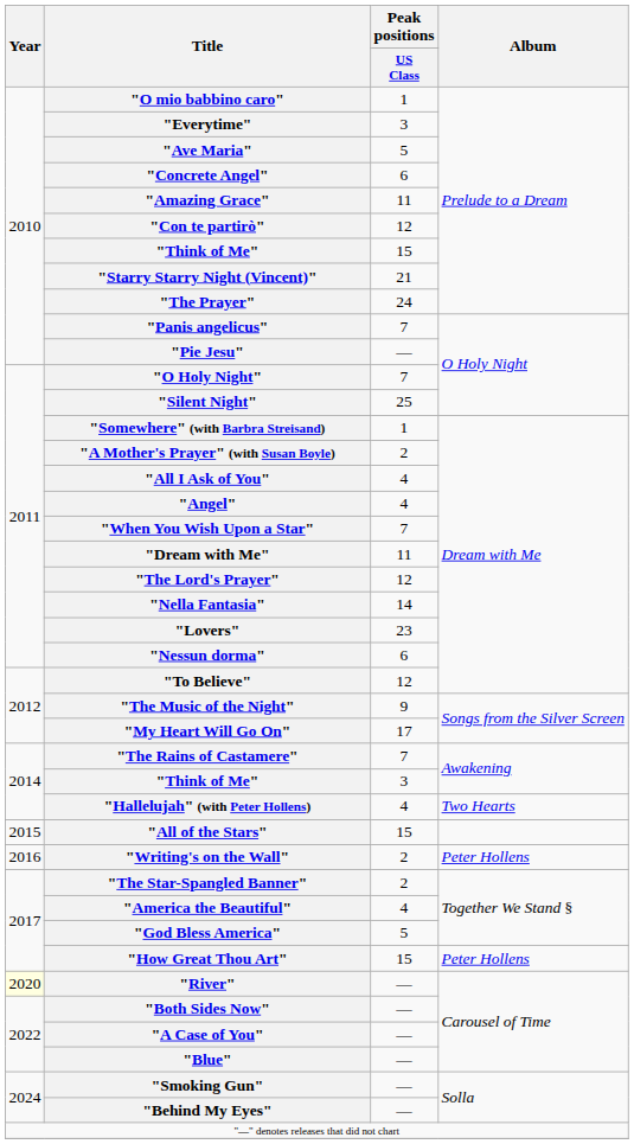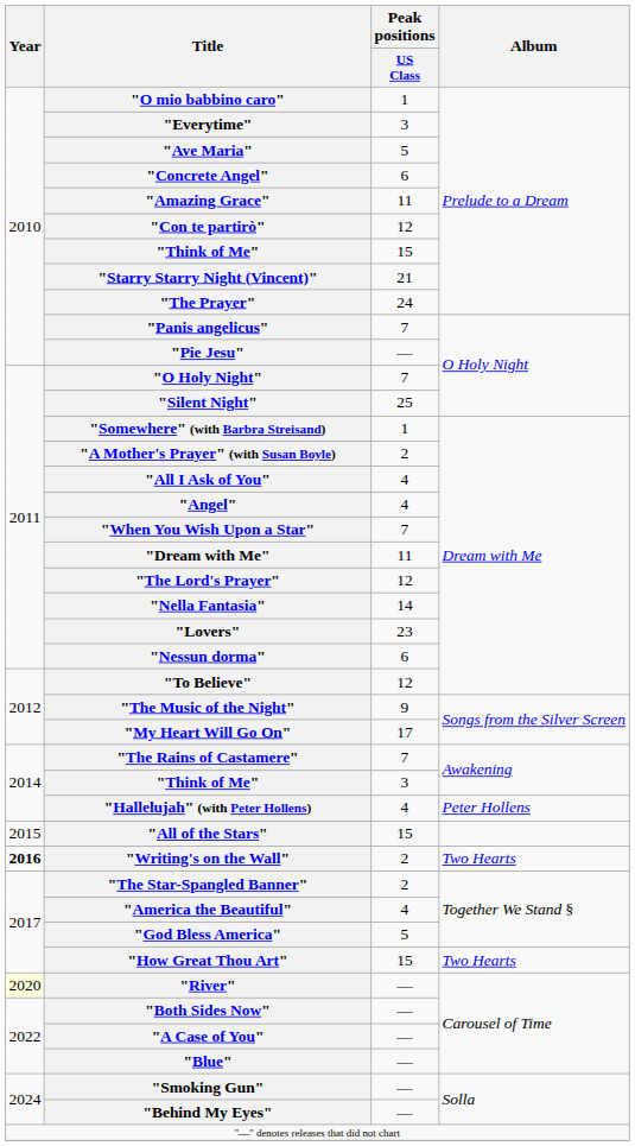 <table class="wikitable plainrowheaders" style="text-align:center;">
 <tr>
 <th rowspan="2">Year</th>
 <th rowspan="2" style="width:20em;">Title</th>
 <th colspan="1">Peak positions</th>
 <th rowspan="2">Album</th>
 </tr>
 <tr style="font-size:smaller;">
 <th width="45"><a href='#'>US <br>Class</a><br></th>
 </tr>
 <tr>
 <td rowspan="11">2010</td>
 <th scope="row">"<a href='#'>O mio babbino caro</a>"</th>
 <td>1</td>
 <td style="text-align:left;" rowspan="9"><em><a href='#'>Prelude to a Dream</a></em></td>
 </tr>
 <tr>
 <th scope="row">"Everytime"</th>
 <td>3</td>
 </tr>
 <tr>
 <th scope="row">"<a href='#'>Ave Maria</a>"</th>
 <td>5</td>
 </tr>
 <tr>
 <th scope="row">"<a href='#'>Concrete Angel</a>"</th>
 <td>6</td>
 </tr>
 <tr>
 <th scope="row">"<a href='#'>Amazing Grace</a>"</th>
 <td>11</td>
 </tr>
 <tr>
 <th scope="row">"<a href='#'>Con te partirò</a>"</th>
 <td>12</td>
 </tr>
 <tr>
 <th scope="row">"<a href='#'>Think of Me</a>"</th>
 <td>15</td>
 </tr>
 <tr>
 <th scope="row">"<a href='#'>Starry Starry Night (Vincent)</a>"</th>
 <td>21</td>
 </tr>
 <tr>
 <th scope="row">"<a href='#'>The Prayer</a>"</th>
 <td>24</td>
 </tr>
 <tr>
 <th scope="row">"<a href='#'>Panis angelicus</a>"</th>
 <td>7</td>
 <td style="text-align:left;" rowspan="4"><em><a href='#'>O Holy Night</a></em></td>
 </tr>
 <tr>
 <th scope="row">"<a href='#'>Pie Jesu</a>"</th>
 <td>—</td>
 </tr>
 <tr>
 <td rowspan="12">2011</td>
 <th scope="row">"<a href='#'>O Holy Night</a>"</th>
 <td>7</td>
 </tr>
 <tr>
 <th scope="row">"<a href='#'>Silent Night</a>"</th>
 <td>25</td>
 </tr>
 <tr>
 <th scope="row">"<a href='#'>Somewhere</a>" <small>(with <a href='#'>Barbra Streisand</a>)</small></th>
 <td>1</td>
 <td style="text-align:left;" rowspan="11"><em><a href='#'>Dream with Me</a></em></td>
 </tr>
 <tr>
 <th scope="row">"<a href='#'>A Mother's Prayer</a>" <small>(with <a href='#'>Susan Boyle</a>)</small></th>
 <td>2</td>
 </tr>
 <tr>
 <th scope="row">"<a href='#'>All I Ask of You</a>"</th>
 <td>4</td>
 </tr>
 <tr>
 <th scope="row">"<a href='#'>Angel</a>"</th>
 <td>4</td>
 </tr>
 <tr>
 <th scope="row">"<a href='#'>When You Wish Upon a Star</a>"</th>
 <td>7</td>
 </tr>
 <tr>
 <th scope="row">"Dream with Me"</th>
 <td>11</td>
 </tr>
 <tr>
 <th scope="row">"<a href='#'>The Lord's Prayer</a>"</th>
 <td>12</td>
 </tr>
 <tr>
 <th scope="row">"<a href='#'>Nella Fantasia</a>"</th>
 <td>14</td>
 </tr>
 <tr>
 <th scope="row">"Lovers"</th>
 <td>23</td>
 </tr>
 <tr>
 <th scope="row">"<a href='#'>Nessun dorma</a>"</th>
 <td>6</td>
 </tr>
 <tr>
 <td rowspan="3">2012</td>
 <th scope="row">"To Believe"</th>
 <td>12</td>
 </tr>
 <tr>
 <th scope="row">"<a href='#'>The Music of the Night</a>"</th>
 <td>9</td>
 <td style="text-align:left;" rowspan="2"><em><a href='#'>Songs from the Silver Screen</a></em></td>
 </tr>
 <tr>
 <th scope="row">"<a href='#'>My Heart Will Go On</a>"</th>
 <td>17</td>
 </tr>
 <tr>
 <td rowspan="3">2014</td>
 <th scope="row">"<a href='#'>The Rains of Castamere</a>"</th>
 <td>7</td>
 <td style="text-align:left;" rowspan="2"><em><a href='#'>Awakening</a></em></td>
 </tr>
 <tr>
 <th scope="row">"<a href='#'>Think of Me</a>"</th>
 <td>3</td>
 </tr>
 <tr>
 <th scope="row">"<a href='#'>Hallelujah</a>" <small>(with <a href='#'>Peter Hollens</a>)</small></th>
 <td>4</td>
-<td style="text-align:left;" rowspan="1"><em><a href='#'>Two Hearts</a></em></td>
+<td style="text-align:left;" rowspan="1"><em><a href='#'>Peter Hollens</a></em></td>
 </tr>
 <tr>
 <td rowspan="1">2015</td>
 <th scope="row">"<a href='#'>All of the Stars</a>"</th>
 <td>15</td>
 <td></td>
 </tr>
 <tr>
-<td rowspan="1">2016</td>
+<td rowspan="1"><strong>2016</strong></td>
 <th scope="row">"<a href='#'>Writing's on the Wall</a>"</th>
 <td>2</td>
-<td style="text-align:left;" rowspan="1"><em><a href='#'>Peter Hollens</a></em></td>
+<td style="text-align:left;" rowspan="1"><em><a href='#'>Two Hearts</a></em></td>
 </tr>
 <tr>
 <td rowspan="4">2017</td>
 <th scope="row">"<a href='#'>The Star-Spangled Banner</a>"</th>
 <td>2</td>
 <td style="text-align:left;" rowspan="3"><em>Together We Stand</em> §</td>
 </tr>
 <tr>
 <th scope="row">"<a href='#'>America the Beautiful</a>"</th>
 <td>4</td>
 </tr>
 <tr>
 <th scope="row">"<a href='#'>God Bless America</a>"</th>
 <td>5</td>
 </tr>
 <tr>
 <th scope="row">"<a href='#'>How Great Thou Art</a>"</th>
 <td>15</td>
-<td style="text-align:left;" rowspan="1"><em><a href='#'>Peter Hollens</a></em></td>
+<td style="text-align:left;" rowspan="1"><em><a href='#'>Two Hearts</a></em></td>
 </tr>
 <tr>
 <td rowspan="1" style="background: lightyellow;">2020</td>
 <th scope="row">"<a href='#'>River</a>"</th>
 <td>—</td>
 <td style="text-align:left;" rowspan="4"><em>Carousel of Time</em></td>
 </tr>
 <tr>
 <td rowspan="3">2022</td>
 <th scope="row">"<a href='#'>Both Sides Now</a>"</th>
 <td>—</td>
 </tr>
 <tr>
 <th scope="row">"<a href='#'>A Case of You</a>"</th>
 <td>—</td>
 </tr>
 <tr>
 <th scope="row">"<a href='#'>Blue</a>"</th>
 <td>—</td>
 </tr>
 <tr>
 <td rowspan="2">2024</td>
 <th scope="row">"Smoking Gun"</th>
 <td>—</td>
 <td style="text-align:left;" rowspan="2"><em>Solla</em></td>
 </tr>
 <tr>
 <th scope="row">"Behind My Eyes"</th>
 <td>—</td>
 </tr>
 <tr>
 <td colspan="10" style="font-size:8pt">"—" denotes releases that did not chart</td>
 </tr>
 <tr>
 </tr>
 </table>
